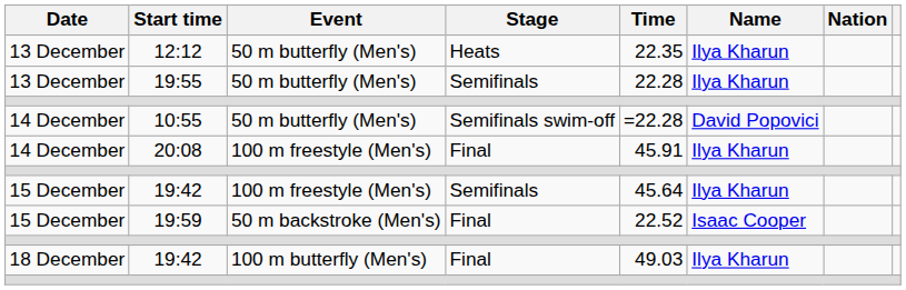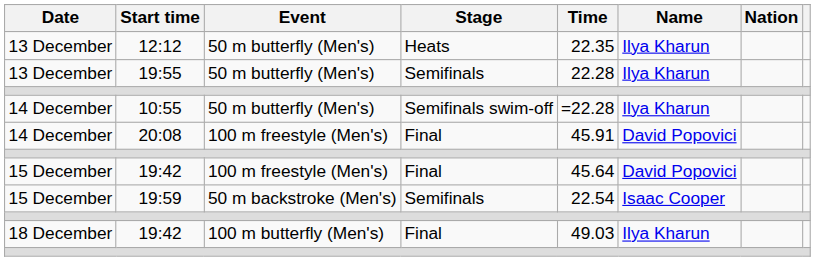 <table class="wikitable">
 <tr>
 <th>Date</th>
 <th>Start time</th>
 <th>Event</th>
 <th>Stage</th>
 <th>Time</th>
 <th>Name</th>
 <th>Nation</th>
 <th></th>
 </tr>
 <tr>
 <td>13 December</td>
 <td style="text-align:center;">12:12</td>
 <td>50 m butterfly (Men's)</td>
 <td>Heats</td>
 <td align="right">22.35</td>
 <td><a href='#'>Ilya Kharun</a></td>
 <td></td>
 <td></td>
 </tr>
 <tr>
 <td>13 December</td>
 <td style="text-align:center;">19:55</td>
 <td>50 m butterfly (Men's)</td>
 <td>Semifinals</td>
 <td align="right">22.28</td>
 <td><a href='#'>Ilya Kharun</a></td>
 <td></td>
 <td></td>
 </tr>
 <tr bgcolor=#DDDDDD>
 <td colspan=8></td>
 </tr>
 <tr>
 <td>14 December</td>
 <td style="text-align:center;">10:55</td>
 <td>50 m butterfly (Men's)</td>
 <td>Semifinals swim-off</td>
 <td align="right">=22.28</td>
-<td><a href='#'>David Popovici</a></td>
+<td><a href='#'>Ilya Kharun</a></td>
 <td></td>
 <td></td>
 </tr>
 <tr>
 <td>14 December</td>
 <td style="text-align:center;">20:08</td>
 <td>100 m freestyle (Men's)</td>
 <td>Final</td>
 <td align="right">45.91</td>
-<td><a href='#'>Ilya Kharun</a></td>
+<td><a href='#'>David Popovici</a></td>
 <td></td>
 <td></td>
 </tr>
 <tr bgcolor=#DDDDDD>
 <td colspan=8></td>
 </tr>
 <tr>
 <td>15 December</td>
 <td style="text-align:center;">19:42</td>
 <td>100 m freestyle (Men's)</td>
-<td>Semifinals</td>
+<td>Final</td>
 <td align="right">45.64</td>
-<td><a href='#'>Ilya Kharun</a></td>
+<td><a href='#'>David Popovici</a></td>
 <td></td>
 <td></td>
 </tr>
 <tr>
 <td>15 December</td>
 <td style="text-align:center;">19:59</td>
 <td>50 m backstroke (Men's)</td>
-<td>Final</td>
-<td align="right">22.52</td>
+<td>Semifinals</td>
+<td align="right">22.54</td>
 <td><a href='#'>Isaac Cooper</a></td>
 <td></td>
 <td></td>
 </tr>
 <tr bgcolor=#DDDDDD>
 <td colspan=8></td>
 </tr>
 <tr>
 <td>18 December</td>
 <td style="text-align:center;">19:42</td>
 <td>100 m butterfly (Men's)</td>
 <td>Final</td>
 <td align="right">49.03</td>
 <td><a href='#'>Ilya Kharun</a></td>
 <td></td>
 <td></td>
 </tr>
 <tr bgcolor=#DDDDDD>
 <td colspan=8></td>
 </tr>
 </table>
